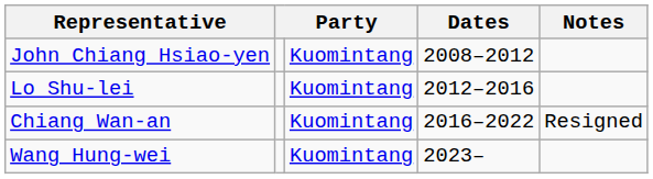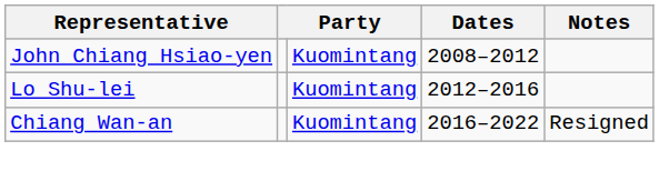 <table class=wikitable>
 <tr valign=bottom>
 <th>Representative</th>
 <th colspan="2">Party</th>
 <th>Dates</th>
 <th>Notes</th>
 </tr>
 <tr>
 <td><a href='#'>John Chiang Hsiao-yen</a></td>
 <td bgcolor=></td>
 <td><a href='#'>Kuomintang</a></td>
 <td>2008–2012</td>
 <td></td>
 </tr>
 <tr>
 <td><a href='#'>Lo Shu-lei</a></td>
 <td bgcolor=></td>
 <td><a href='#'>Kuomintang</a></td>
 <td>2012–2016</td>
 <td></td>
 </tr>
 <tr>
 <td><a href='#'>Chiang Wan-an</a></td>
 <td bgcolor=></td>
 <td><a href='#'>Kuomintang</a></td>
 <td>2016–2022</td>
 <td>Resigned</td>
 </tr>
-<tr>
-<td><a href='#'>Wang Hung-wei</a></td>
-<td bgcolor=></td>
-<td><a href='#'>Kuomintang</a></td>
-<td>2023–</td>
-<td></td>
-</tr>
 </table>
